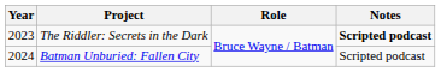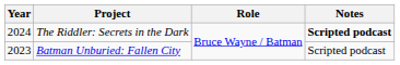 <table class="wikitable">
 <tr>
 <th>Year</th>
 <th>Project</th>
 <th>Role</th>
 <th>Notes</th>
 </tr>
 <tr>
-<td>2023</td>
+<td>2024</td>
 <td><em>The Riddler: Secrets in the Dark</em></td>
 <td rowspan="2"><a href='#'>Bruce Wayne / Batman</a></td>
 <td><strong>Scripted podcast</strong></td>
 </tr>
 <tr>
-<td>2024</td>
+<td>2023</td>
 <td><em><a href='#'>Batman Unburied: Fallen City</a></em></td>
 <td>Scripted podcast</td>
 </tr>
 </table>
